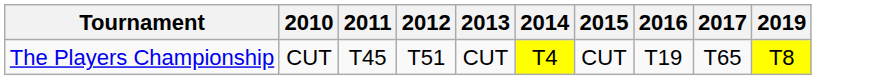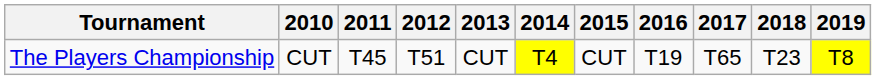 <table class="wikitable" style="font-size:95%;text-align:center;">
 <tr>
 <th>Tournament</th>
 <th>2010</th>
 <th>2011</th>
 <th>2012</th>
 <th>2013</th>
 <th>2014</th>
 <th>2015</th>
 <th>2016</th>
 <th>2017</th>
+<th>2018</th>
 <th>2019</th>
 </tr>
 <tr>
 <td align=left><a href='#'>The Players Championship</a></td>
 <td>CUT</td>
 <td>T45</td>
 <td>T51</td>
 <td>CUT</td>
 <td style="background:yellow;">T4</td>
 <td>CUT</td>
 <td>T19</td>
 <td>T65</td>
+<td>T23</td>
 <td style="background:yellow;">T8</td>
 </tr>
 </table>
